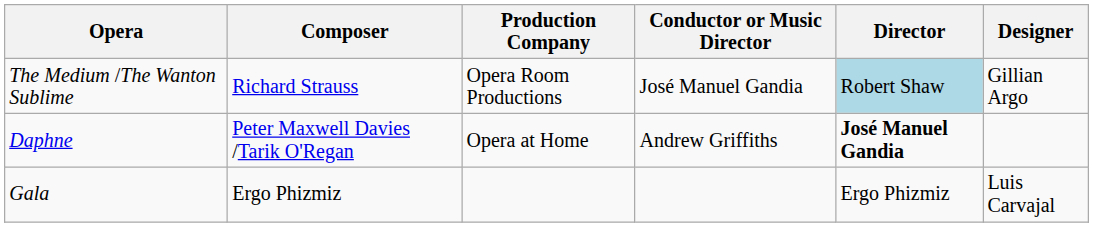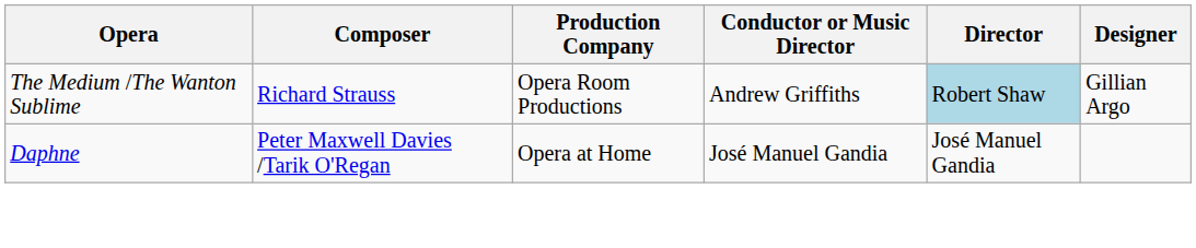 <table class="wikitable sortable">
 <tr>
 <th>Opera</th>
 <th>Composer</th>
 <th>Production Company</th>
 <th>Conductor or Music Director</th>
 <th>Director</th>
 <th>Designer</th>
 </tr>
 <tr>
 <td><em>The Medium</em> /<em>The Wanton Sublime</em></td>
 <td><a href='#'>Richard Strauss</a></td>
 <td>Opera Room Productions</td>
-<td>José Manuel Gandia</td>
+<td>Andrew Griffiths</td>
 <td style="background: lightblue;">Robert Shaw</td>
 <td>Gillian Argo</td>
 </tr>
 <tr>
 <td><em><a href='#'>Daphne</a></em></td>
 <td><a href='#'>Peter Maxwell Davies</a> /<a href='#'>Tarik O'Regan</a></td>
 <td>Opera at Home</td>
-<td>Andrew Griffiths</td>
-<td><strong>José Manuel Gandia</strong></td>
+<td>José Manuel Gandia</td>
+<td>José Manuel Gandia</td>
 <td></td>
 </tr>
-<tr>
-<td><em>Gala</em></td>
-<td>Ergo Phizmiz</td>
-<td></td>
-<td></td>
-<td>Ergo Phizmiz</td>
-<td>Luis Carvajal</td>
-</tr>
 </table>
